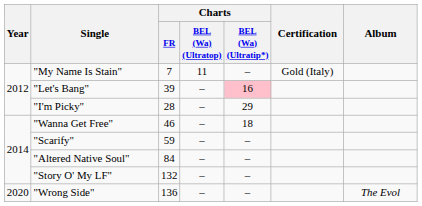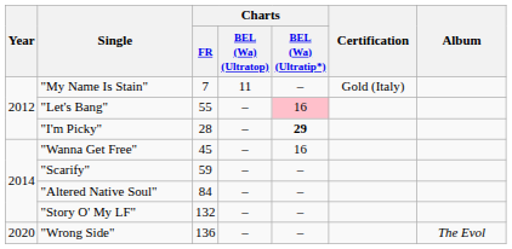 <table class="wikitable">
 <tr>
 <th align="center" rowspan="2">Year</th>
 <th align="center" rowspan="2" width="180">Single</th>
 <th align="center" colspan="3">Charts</th>
 <th align="center" rowspan="2" width="100">Certification</th>
 <th align="center" rowspan="2" width="100">Album</th>
 </tr>
 <tr>
 <th width="20"><small><a href='#'>FR</a></small><br></th>
 <th width="20"><small><a href='#'>BEL<br>(Wa)<br>(Ultratop)</a></small><br></th>
 <th width="20"><small><a href='#'>BEL<br>(Wa)<br>(Ultratip*)</a></small><br></th>
 </tr>
 <tr>
 <td align="center" rowspan="3">2012</td>
 <td>"My Name Is Stain"</td>
 <td align="center">7</td>
 <td align="center">11</td>
 <td align="center">–</td>
 <td align="center">Gold (Italy)</td>
 <td align="center"></td>
 </tr>
 <tr>
 <td>"Let's Bang"</td>
-<td align="center">39</td>
+<td align="center">55</td>
 <td align="center">–</td>
 <td align="center" style="background: pink;">16</td>
 <td align="center"></td>
 <td align="center"></td>
 </tr>
 <tr>
 <td>"I'm Picky"</td>
 <td align="center">28</td>
 <td align="center">–</td>
-<td align="center">29</td>
+<td align="center"><strong>29</strong></td>
 <td align="center"></td>
 <td align="center"></td>
 </tr>
 <tr>
 <td align="center" rowspan="4">2014</td>
 <td>"Wanna Get Free"</td>
-<td align="center">46</td>
+<td align="center">45</td>
 <td align="center">–</td>
-<td align="center">18</td>
+<td align="center">16</td>
 <td align="center"></td>
 <td align="center"></td>
 </tr>
 <tr>
 <td>"Scarify"</td>
 <td align="center">59</td>
 <td align="center">–</td>
 <td align="center">–</td>
 <td align="center"></td>
 <td align="center"></td>
 </tr>
 <tr>
 <td>"Altered Native Soul"</td>
 <td align="center">84</td>
 <td align="center">–</td>
 <td align="center">–</td>
 <td align="center"></td>
 <td align="center"></td>
 </tr>
 <tr>
 <td>"Story O' My LF"</td>
 <td align="center">132</td>
 <td align="center">–</td>
 <td align="center">–</td>
 <td align="center"></td>
 <td align="center"></td>
 </tr>
 <tr>
 <td align="center">2020</td>
 <td>"Wrong Side"</td>
 <td align="center">136<br></td>
 <td align="center">–</td>
 <td align="center">–</td>
 <td align="center"></td>
 <td align="center"><em>The Evol</em></td>
 </tr>
 </table>
